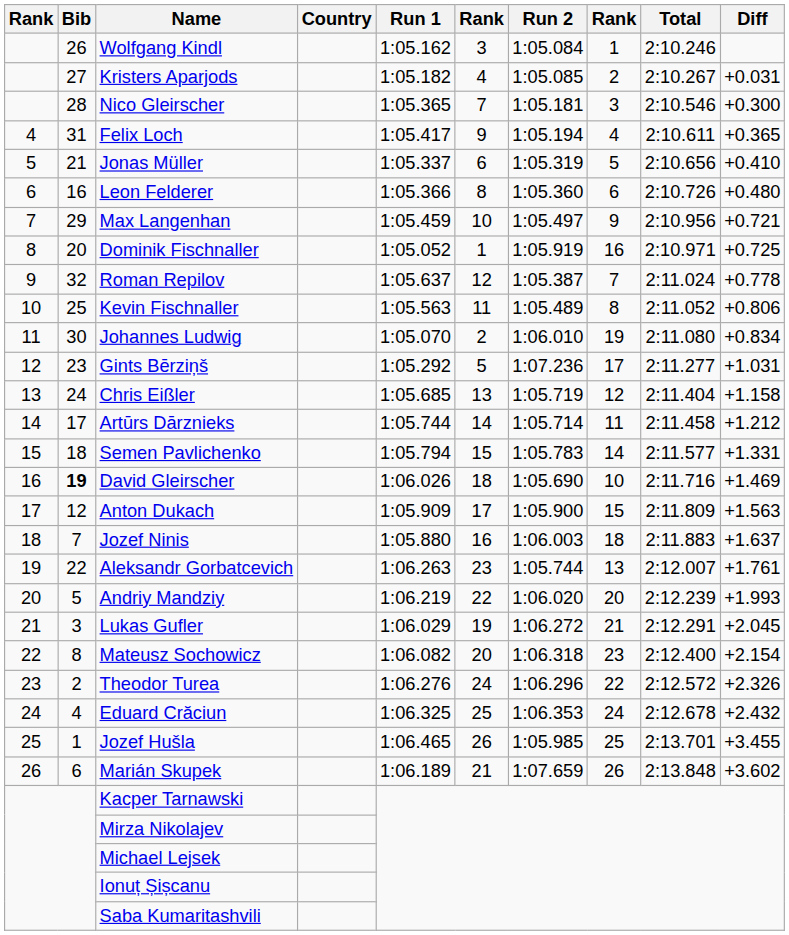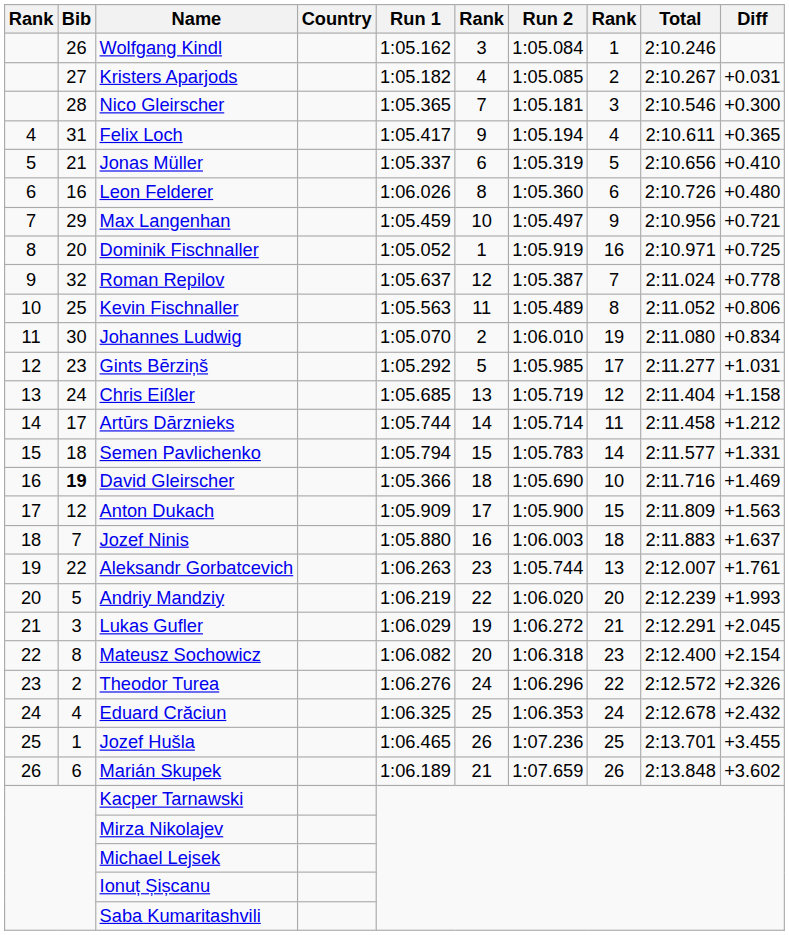 <table class="wikitable sortable" style="text-align:center">
 <tr>
 <th>Rank</th>
 <th>Bib</th>
 <th>Name</th>
 <th>Country</th>
 <th>Run 1</th>
 <th>Rank</th>
 <th>Run 2</th>
 <th>Rank</th>
 <th>Total</th>
 <th>Diff</th>
 </tr>
 <tr>
 <td></td>
 <td>26</td>
 <td align=left><a href='#'>Wolfgang Kindl</a></td>
 <td align=left></td>
 <td>1:05.162</td>
 <td>3</td>
 <td>1:05.084</td>
 <td>1</td>
 <td>2:10.246</td>
 <td></td>
 </tr>
 <tr>
 <td></td>
 <td>27</td>
 <td align=left><a href='#'>Kristers Aparjods</a></td>
 <td align=left></td>
 <td>1:05.182</td>
 <td>4</td>
 <td>1:05.085</td>
 <td>2</td>
 <td>2:10.267</td>
 <td>+0.031</td>
 </tr>
 <tr>
 <td></td>
 <td>28</td>
 <td align=left><a href='#'>Nico Gleirscher</a></td>
 <td align=left></td>
 <td>1:05.365</td>
 <td>7</td>
 <td>1:05.181</td>
 <td>3</td>
 <td>2:10.546</td>
 <td>+0.300</td>
 </tr>
 <tr>
 <td>4</td>
 <td>31</td>
 <td align=left><a href='#'>Felix Loch</a></td>
 <td align=left></td>
 <td>1:05.417</td>
 <td>9</td>
 <td>1:05.194</td>
 <td>4</td>
 <td>2:10.611</td>
 <td>+0.365</td>
 </tr>
 <tr>
 <td>5</td>
 <td>21</td>
 <td align=left><a href='#'>Jonas Müller</a></td>
 <td align=left></td>
 <td>1:05.337</td>
 <td>6</td>
 <td>1:05.319</td>
 <td>5</td>
 <td>2:10.656</td>
 <td>+0.410</td>
 </tr>
 <tr>
 <td>6</td>
 <td>16</td>
 <td align=left><a href='#'>Leon Felderer</a></td>
 <td align=left></td>
-<td>1:05.366</td>
+<td>1:06.026</td>
 <td>8</td>
 <td>1:05.360</td>
 <td>6</td>
 <td>2:10.726</td>
 <td>+0.480</td>
 </tr>
 <tr>
 <td>7</td>
 <td>29</td>
 <td align=left><a href='#'>Max Langenhan</a></td>
 <td align=left></td>
 <td>1:05.459</td>
 <td>10</td>
 <td>1:05.497</td>
 <td>9</td>
 <td>2:10.956</td>
 <td>+0.721</td>
 </tr>
 <tr>
 <td>8</td>
 <td>20</td>
 <td align=left><a href='#'>Dominik Fischnaller</a></td>
 <td align=left></td>
 <td>1:05.052</td>
 <td>1</td>
 <td>1:05.919</td>
 <td>16</td>
 <td>2:10.971</td>
 <td>+0.725</td>
 </tr>
 <tr>
 <td>9</td>
 <td>32</td>
 <td align=left><a href='#'>Roman Repilov</a></td>
 <td align=left></td>
 <td>1:05.637</td>
 <td>12</td>
 <td>1:05.387</td>
 <td>7</td>
 <td>2:11.024</td>
 <td>+0.778</td>
 </tr>
 <tr>
 <td>10</td>
 <td>25</td>
 <td align=left><a href='#'>Kevin Fischnaller</a></td>
 <td align=left></td>
 <td>1:05.563</td>
 <td>11</td>
 <td>1:05.489</td>
 <td>8</td>
 <td>2:11.052</td>
 <td>+0.806</td>
 </tr>
 <tr>
 <td>11</td>
 <td>30</td>
 <td align=left><a href='#'>Johannes Ludwig</a></td>
 <td align=left></td>
 <td>1:05.070</td>
 <td>2</td>
 <td>1:06.010</td>
 <td>19</td>
 <td>2:11.080</td>
 <td>+0.834</td>
 </tr>
 <tr>
 <td>12</td>
 <td>23</td>
 <td align=left><a href='#'>Gints Bērziņš</a></td>
 <td align=left></td>
 <td>1:05.292</td>
 <td>5</td>
-<td>1:07.236</td>
+<td>1:05.985</td>
 <td>17</td>
 <td>2:11.277</td>
 <td>+1.031</td>
 </tr>
 <tr>
 <td>13</td>
 <td>24</td>
 <td align=left><a href='#'>Chris Eißler</a></td>
 <td align=left></td>
 <td>1:05.685</td>
 <td>13</td>
 <td>1:05.719</td>
 <td>12</td>
 <td>2:11.404</td>
 <td>+1.158</td>
 </tr>
 <tr>
 <td>14</td>
 <td>17</td>
 <td align=left><a href='#'>Artūrs Dārznieks</a></td>
 <td align=left></td>
 <td>1:05.744</td>
 <td>14</td>
 <td>1:05.714</td>
 <td>11</td>
 <td>2:11.458</td>
 <td>+1.212</td>
 </tr>
 <tr>
 <td>15</td>
 <td>18</td>
 <td align=left><a href='#'>Semen Pavlichenko</a></td>
 <td align=left></td>
 <td>1:05.794</td>
 <td>15</td>
 <td>1:05.783</td>
 <td>14</td>
 <td>2:11.577</td>
 <td>+1.331</td>
 </tr>
 <tr>
 <td>16</td>
 <td><strong>19</strong></td>
 <td align=left><a href='#'>David Gleirscher</a></td>
 <td align=left></td>
-<td>1:06.026</td>
+<td>1:05.366</td>
 <td>18</td>
 <td>1:05.690</td>
 <td>10</td>
 <td>2:11.716</td>
 <td>+1.469</td>
 </tr>
 <tr>
 <td>17</td>
 <td>12</td>
 <td align=left><a href='#'>Anton Dukach</a></td>
 <td align=left></td>
 <td>1:05.909</td>
 <td>17</td>
 <td>1:05.900</td>
 <td>15</td>
 <td>2:11.809</td>
 <td>+1.563</td>
 </tr>
 <tr>
 <td>18</td>
 <td>7</td>
 <td align=left><a href='#'>Jozef Ninis</a></td>
 <td align=left></td>
 <td>1:05.880</td>
 <td>16</td>
 <td>1:06.003</td>
 <td>18</td>
 <td>2:11.883</td>
 <td>+1.637</td>
 </tr>
 <tr>
 <td>19</td>
 <td>22</td>
 <td align=left><a href='#'>Aleksandr Gorbatcevich</a></td>
 <td align=left></td>
 <td>1:06.263</td>
 <td>23</td>
 <td>1:05.744</td>
 <td>13</td>
 <td>2:12.007</td>
 <td>+1.761</td>
 </tr>
 <tr>
 <td>20</td>
 <td>5</td>
 <td align=left><a href='#'>Andriy Mandziy</a></td>
 <td align=left></td>
 <td>1:06.219</td>
 <td>22</td>
 <td>1:06.020</td>
 <td>20</td>
 <td>2:12.239</td>
 <td>+1.993</td>
 </tr>
 <tr>
 <td>21</td>
 <td>3</td>
 <td align=left><a href='#'>Lukas Gufler</a></td>
 <td align=left></td>
 <td>1:06.029</td>
 <td>19</td>
 <td>1:06.272</td>
 <td>21</td>
 <td>2:12.291</td>
 <td>+2.045</td>
 </tr>
 <tr>
 <td>22</td>
 <td>8</td>
 <td align=left><a href='#'>Mateusz Sochowicz</a></td>
 <td align=left></td>
 <td>1:06.082</td>
 <td>20</td>
 <td>1:06.318</td>
 <td>23</td>
 <td>2:12.400</td>
 <td>+2.154</td>
 </tr>
 <tr>
 <td>23</td>
 <td>2</td>
 <td align=left><a href='#'>Theodor Turea</a></td>
 <td align=left></td>
 <td>1:06.276</td>
 <td>24</td>
 <td>1:06.296</td>
 <td>22</td>
 <td>2:12.572</td>
 <td>+2.326</td>
 </tr>
 <tr>
 <td>24</td>
 <td>4</td>
 <td align=left><a href='#'>Eduard Crăciun</a></td>
 <td align=left></td>
 <td>1:06.325</td>
 <td>25</td>
 <td>1:06.353</td>
 <td>24</td>
 <td>2:12.678</td>
 <td>+2.432</td>
 </tr>
 <tr>
 <td>25</td>
 <td>1</td>
 <td align=left><a href='#'>Jozef Hušla</a></td>
 <td align=left></td>
 <td>1:06.465</td>
 <td>26</td>
-<td>1:05.985</td>
+<td>1:07.236</td>
 <td>25</td>
 <td>2:13.701</td>
 <td>+3.455</td>
 </tr>
 <tr>
 <td>26</td>
 <td>6</td>
 <td align=left><a href='#'>Marián Skupek</a></td>
 <td align=left></td>
 <td>1:06.189</td>
 <td>21</td>
 <td>1:07.659</td>
 <td>26</td>
 <td>2:13.848</td>
 <td>+3.602</td>
 </tr>
 <tr>
 <td colspan=2 rowspan=5></td>
 <td align=left><a href='#'>Kacper Tarnawski</a></td>
 <td align=left></td>
 <td colspan=6 rowspan=5></td>
 </tr>
 <tr>
 <td align=left><a href='#'>Mirza Nikolajev</a></td>
 <td align=left></td>
 </tr>
 <tr>
 <td align=left><a href='#'>Michael Lejsek</a></td>
 <td align=left></td>
 </tr>
 <tr>
 <td align=left><a href='#'>Ionuț Șișcanu</a></td>
 <td align=left></td>
 </tr>
 <tr>
 <td align=left><a href='#'>Saba Kumaritashvili</a></td>
 <td align=left></td>
 </tr>
 </table>
